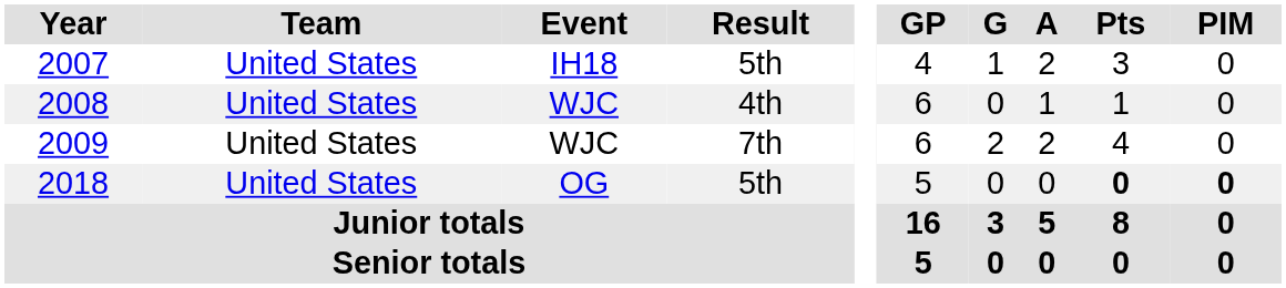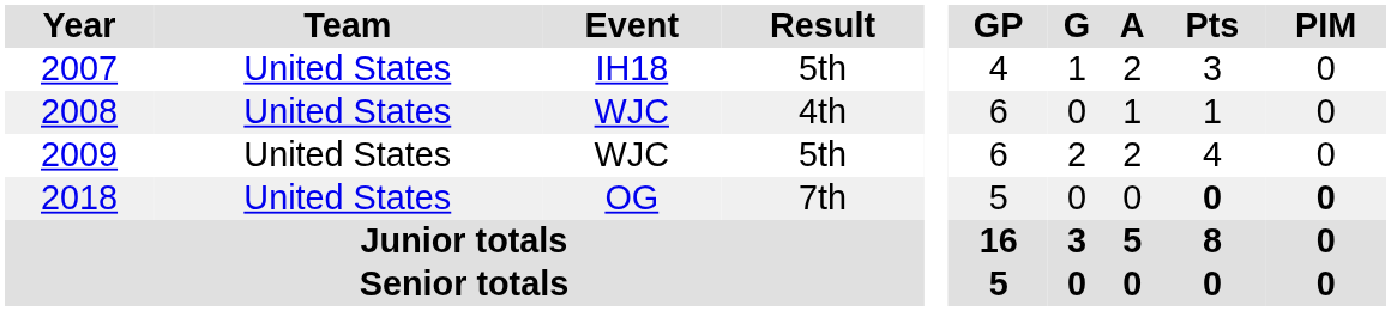 <table border="0" cellpadding="1" cellspacing="0" style="text-align:center; width:40em">
 <tr align="center" bgcolor="#e0e0e0">
 <th>Year</th>
 <th>Team</th>
 <th>Event</th>
 <th>Result</th>
 <th rowspan="99" bgcolor="#ffffff"> </th>
 <th>GP</th>
 <th>G</th>
 <th>A</th>
 <th>Pts</th>
 <th>PIM</th>
 </tr>
 <tr>
 <td><a href='#'>2007</a></td>
 <td><a href='#'>United States</a></td>
 <td><a href='#'>IH18</a></td>
 <td>5th</td>
 <td>4</td>
 <td>1</td>
 <td>2</td>
 <td>3</td>
 <td>0</td>
 </tr>
 <tr bgcolor="f0f0f0">
 <td><a href='#'>2008</a></td>
 <td><a href='#'>United States</a></td>
 <td><a href='#'>WJC</a></td>
 <td>4th</td>
 <td>6</td>
 <td>0</td>
 <td>1</td>
 <td>1</td>
 <td>0</td>
 </tr>
 <tr>
 <td><a href='#'>2009</a></td>
 <td>United States</td>
 <td>WJC</td>
-<td>7th</td>
+<td>5th</td>
 <td>6</td>
 <td>2</td>
 <td>2</td>
 <td>4</td>
 <td>0</td>
 </tr>
 <tr bgcolor="f0f0f0">
 <td><a href='#'>2018</a></td>
 <td><a href='#'>United States</a></td>
 <td><a href='#'>OG</a></td>
-<td>5th</td>
+<td>7th</td>
 <td>5</td>
 <td>0</td>
 <td>0</td>
 <td><strong>0</strong></td>
 <td><strong>0</strong></td>
 </tr>
 <tr bgcolor="#e0e0e0">
 <th colspan="4">Junior totals</th>
 <th>16</th>
 <th>3</th>
 <th>5</th>
 <th>8</th>
 <th>0</th>
 </tr>
 <tr bgcolor="#e0e0e0">
 <th colspan="4">Senior totals</th>
 <th>5</th>
 <th>0</th>
 <th>0</th>
 <th>0</th>
 <th>0</th>
 </tr>
 </table>
